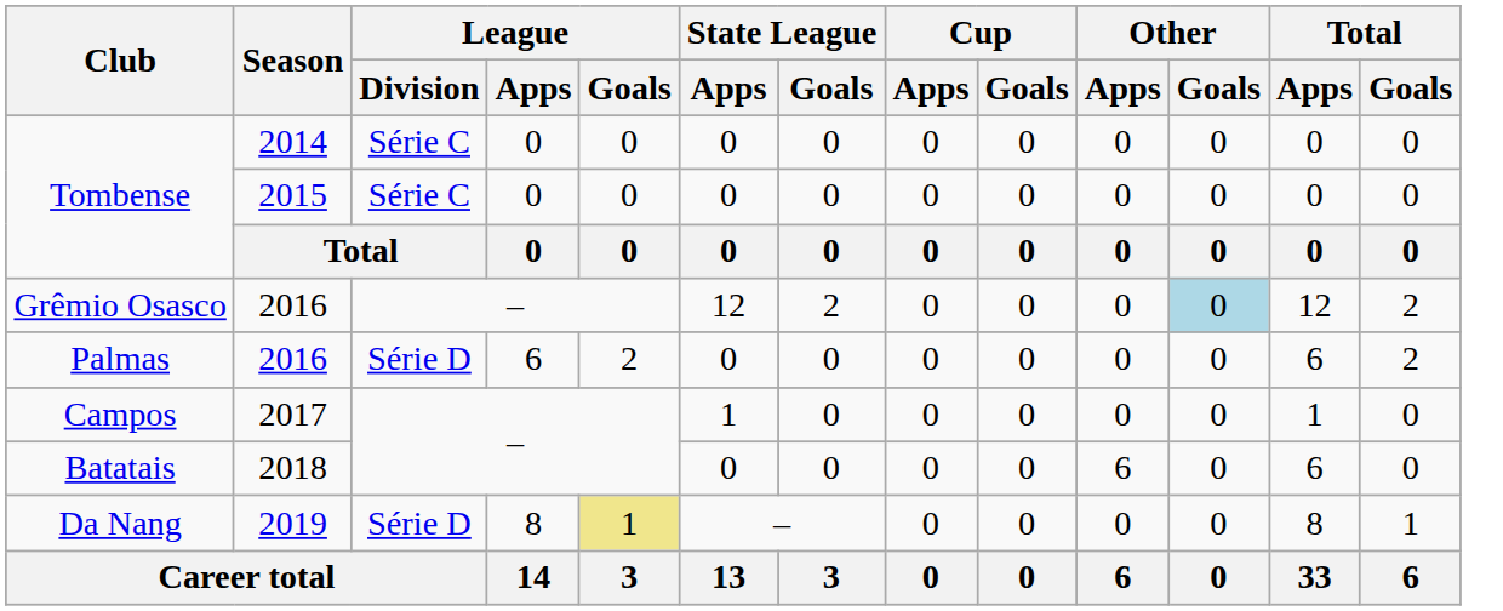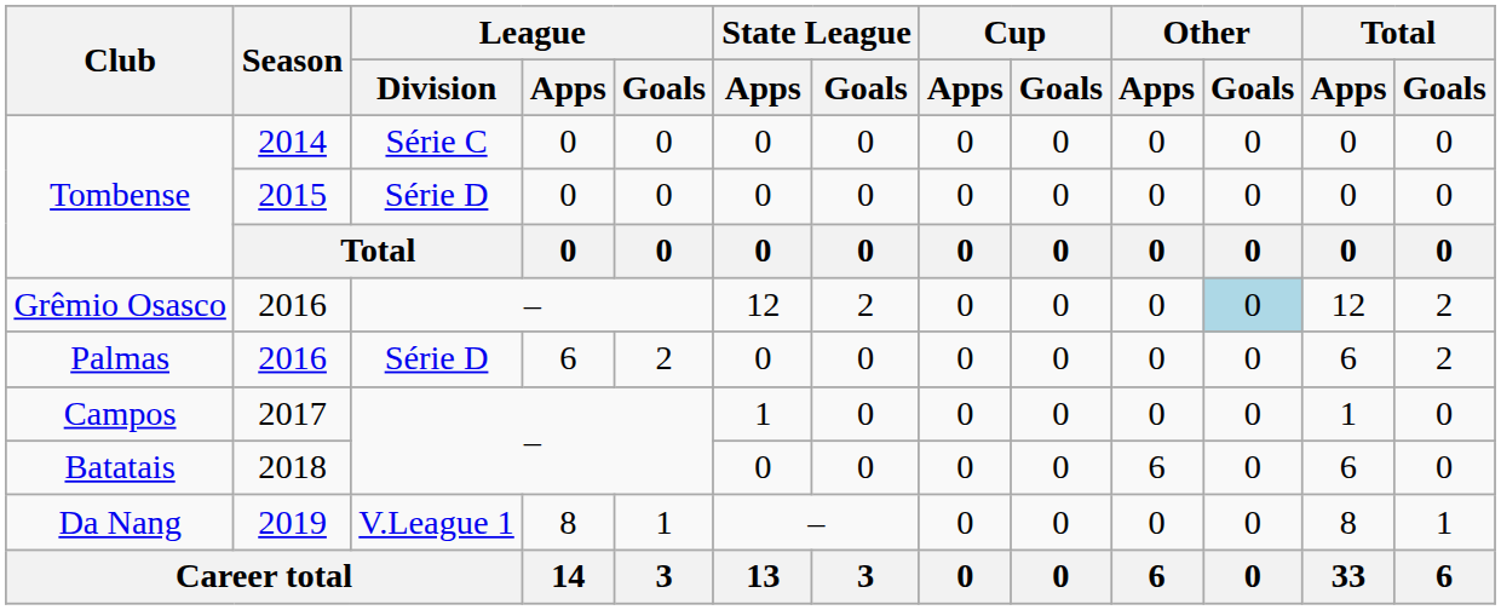 <table class="wikitable" style="text-align: center">
 <tr>
 <th rowspan="2">Club</th>
 <th rowspan="2">Season</th>
 <th colspan="3">League</th>
 <th colspan="2">State League</th>
 <th colspan="2">Cup</th>
 <th colspan="2">Other</th>
 <th colspan="2">Total</th>
 </tr>
 <tr>
 <th>Division</th>
 <th>Apps</th>
 <th>Goals</th>
 <th>Apps</th>
 <th>Goals</th>
 <th>Apps</th>
 <th>Goals</th>
 <th>Apps</th>
 <th>Goals</th>
 <th>Apps</th>
 <th>Goals</th>
 </tr>
 <tr>
 <td rowspan="3"><a href='#'>Tombense</a></td>
 <td><a href='#'>2014</a></td>
 <td><a href='#'>Série C</a></td>
 <td>0</td>
 <td>0</td>
 <td>0</td>
 <td>0</td>
 <td>0</td>
 <td>0</td>
 <td>0</td>
 <td>0</td>
 <td>0</td>
 <td>0</td>
 </tr>
 <tr>
 <td><a href='#'>2015</a></td>
-<td><a href='#'>Série C</a></td>
+<td><a href='#'>Série D</a></td>
 <td>0</td>
 <td>0</td>
 <td>0</td>
 <td>0</td>
 <td>0</td>
 <td>0</td>
 <td>0</td>
 <td>0</td>
 <td>0</td>
 <td>0</td>
 </tr>
 <tr>
 <th colspan="2"><strong>Total</strong></th>
 <th>0</th>
 <th>0</th>
 <th>0</th>
 <th>0</th>
 <th>0</th>
 <th>0</th>
 <th>0</th>
 <th>0</th>
 <th>0</th>
 <th>0</th>
 </tr>
 <tr>
 <td><a href='#'>Grêmio Osasco</a></td>
 <td>2016</td>
 <td colspan="3">–</td>
 <td>12</td>
 <td>2</td>
 <td>0</td>
 <td>0</td>
 <td>0</td>
 <td style="background: lightblue;">0</td>
 <td>12</td>
 <td>2</td>
 </tr>
 <tr>
 <td><a href='#'>Palmas</a></td>
 <td><a href='#'>2016</a></td>
 <td><a href='#'>Série D</a></td>
 <td>6</td>
 <td>2</td>
 <td>0</td>
 <td>0</td>
 <td>0</td>
 <td>0</td>
 <td>0</td>
 <td>0</td>
 <td>6</td>
 <td>2</td>
 </tr>
 <tr>
 <td><a href='#'>Campos</a></td>
 <td>2017</td>
 <td colspan="3" rowspan="2">–</td>
 <td>1</td>
 <td>0</td>
 <td>0</td>
 <td>0</td>
 <td>0</td>
 <td>0</td>
 <td>1</td>
 <td>0</td>
 </tr>
 <tr>
 <td><a href='#'>Batatais</a></td>
 <td>2018</td>
 <td>0</td>
 <td>0</td>
 <td>0</td>
 <td>0</td>
 <td>6</td>
 <td>0</td>
 <td>6</td>
 <td>0</td>
 </tr>
 <tr>
 <td><a href='#'>Da Nang</a></td>
 <td><a href='#'>2019</a></td>
-<td><a href='#'>Série D</a></td>
+<td><a href='#'>V.League 1</a></td>
 <td>8</td>
-<td style="background: khaki;">1</td>
+<td>1</td>
 <td colspan="2">–</td>
 <td>0</td>
 <td>0</td>
 <td>0</td>
 <td>0</td>
 <td>8</td>
 <td>1</td>
 </tr>
 <tr>
 <th colspan="3"><strong>Career total</strong></th>
 <th>14</th>
 <th>3</th>
 <th>13</th>
 <th>3</th>
 <th>0</th>
 <th>0</th>
 <th>6</th>
 <th>0</th>
 <th>33</th>
 <th>6</th>
 </tr>
 </table>
